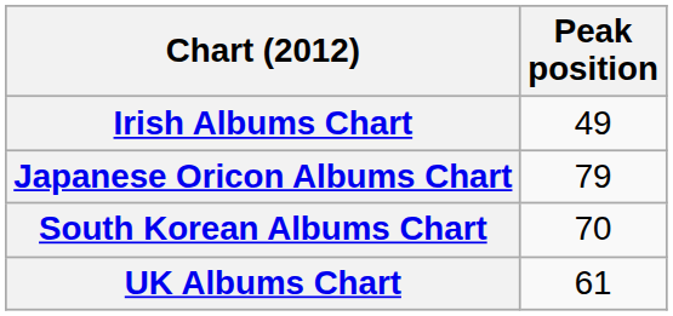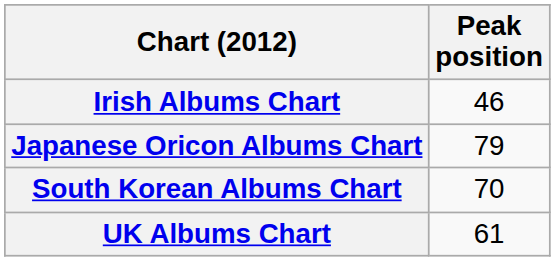 <table class="wikitable sortable plainrowheaders" style="text-align:center">
 <tr>
 <th scope="col">Chart (2012)</th>
 <th scope="col">Peak<br>position</th>
 </tr>
 <tr>
 <th scope="row"><a href='#'>Irish Albums Chart</a></th>
-<td>49</td>
+<td>46</td>
 </tr>
 <tr>
 <th scope="row"><a href='#'>Japanese Oricon Albums Chart</a></th>
 <td>79</td>
 </tr>
 <tr>
 <th scope="row"><a href='#'>South Korean Albums Chart</a></th>
 <td>70</td>
 </tr>
 <tr>
 <th scope="row"><a href='#'>UK Albums Chart</a></th>
 <td>61</td>
 </tr>
 </table>
